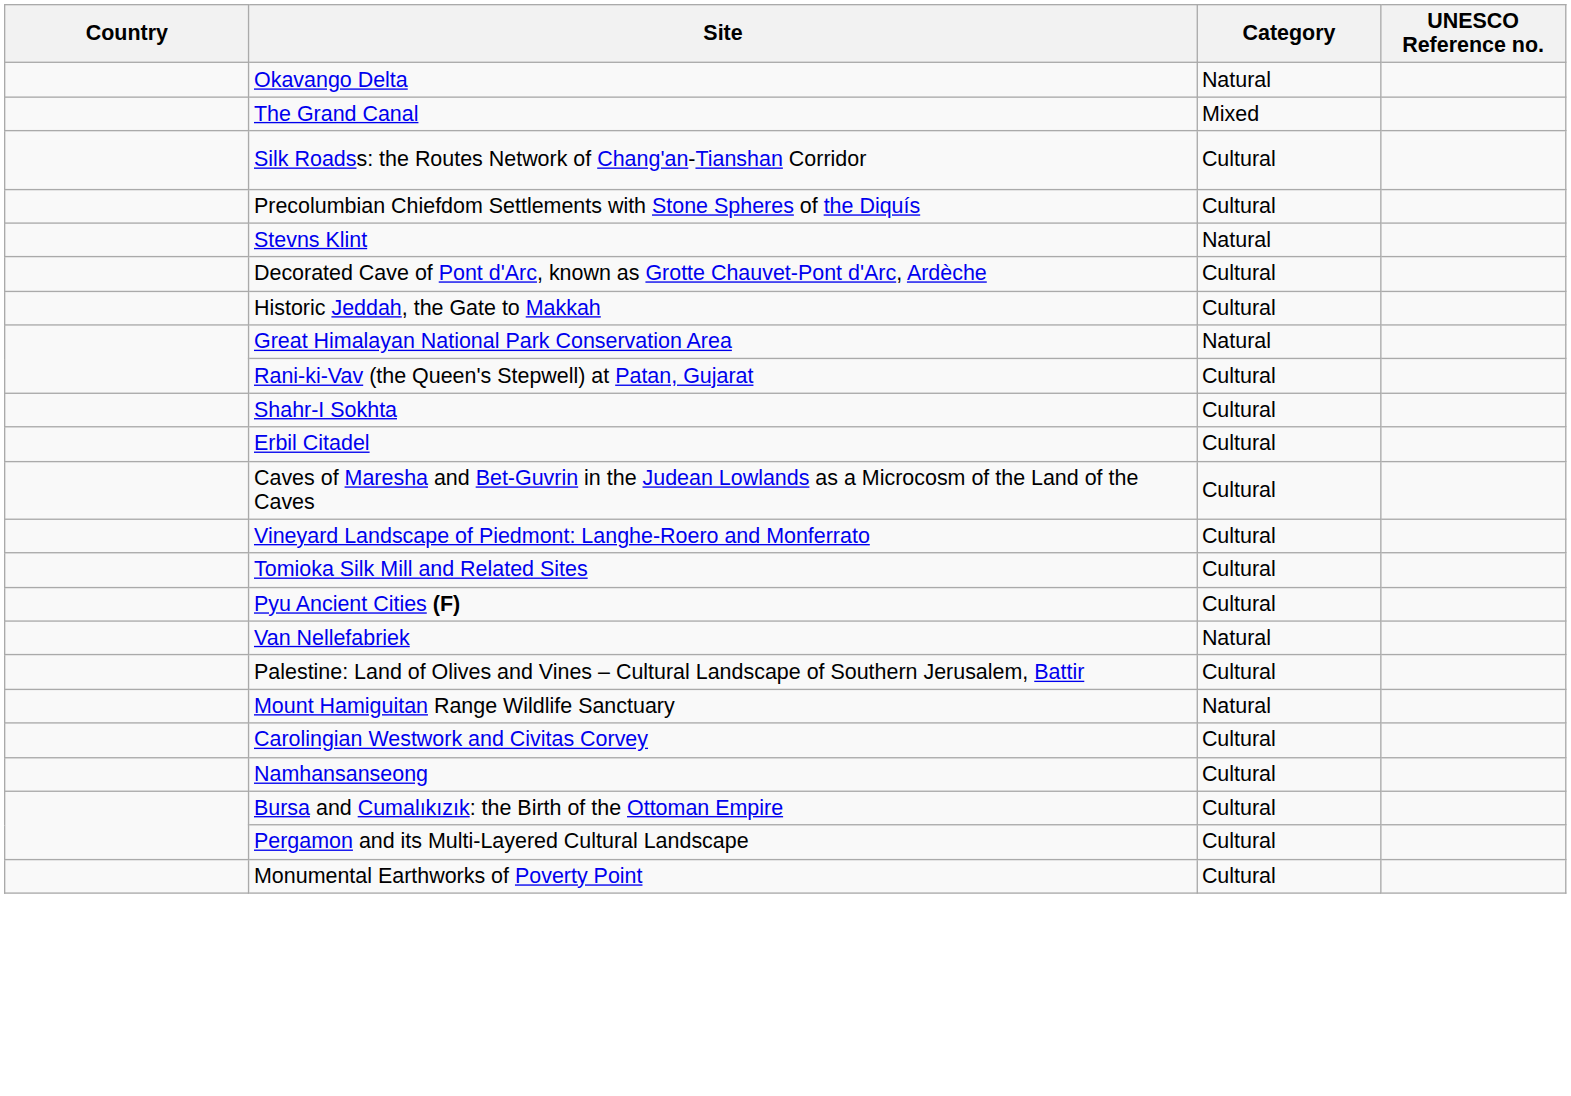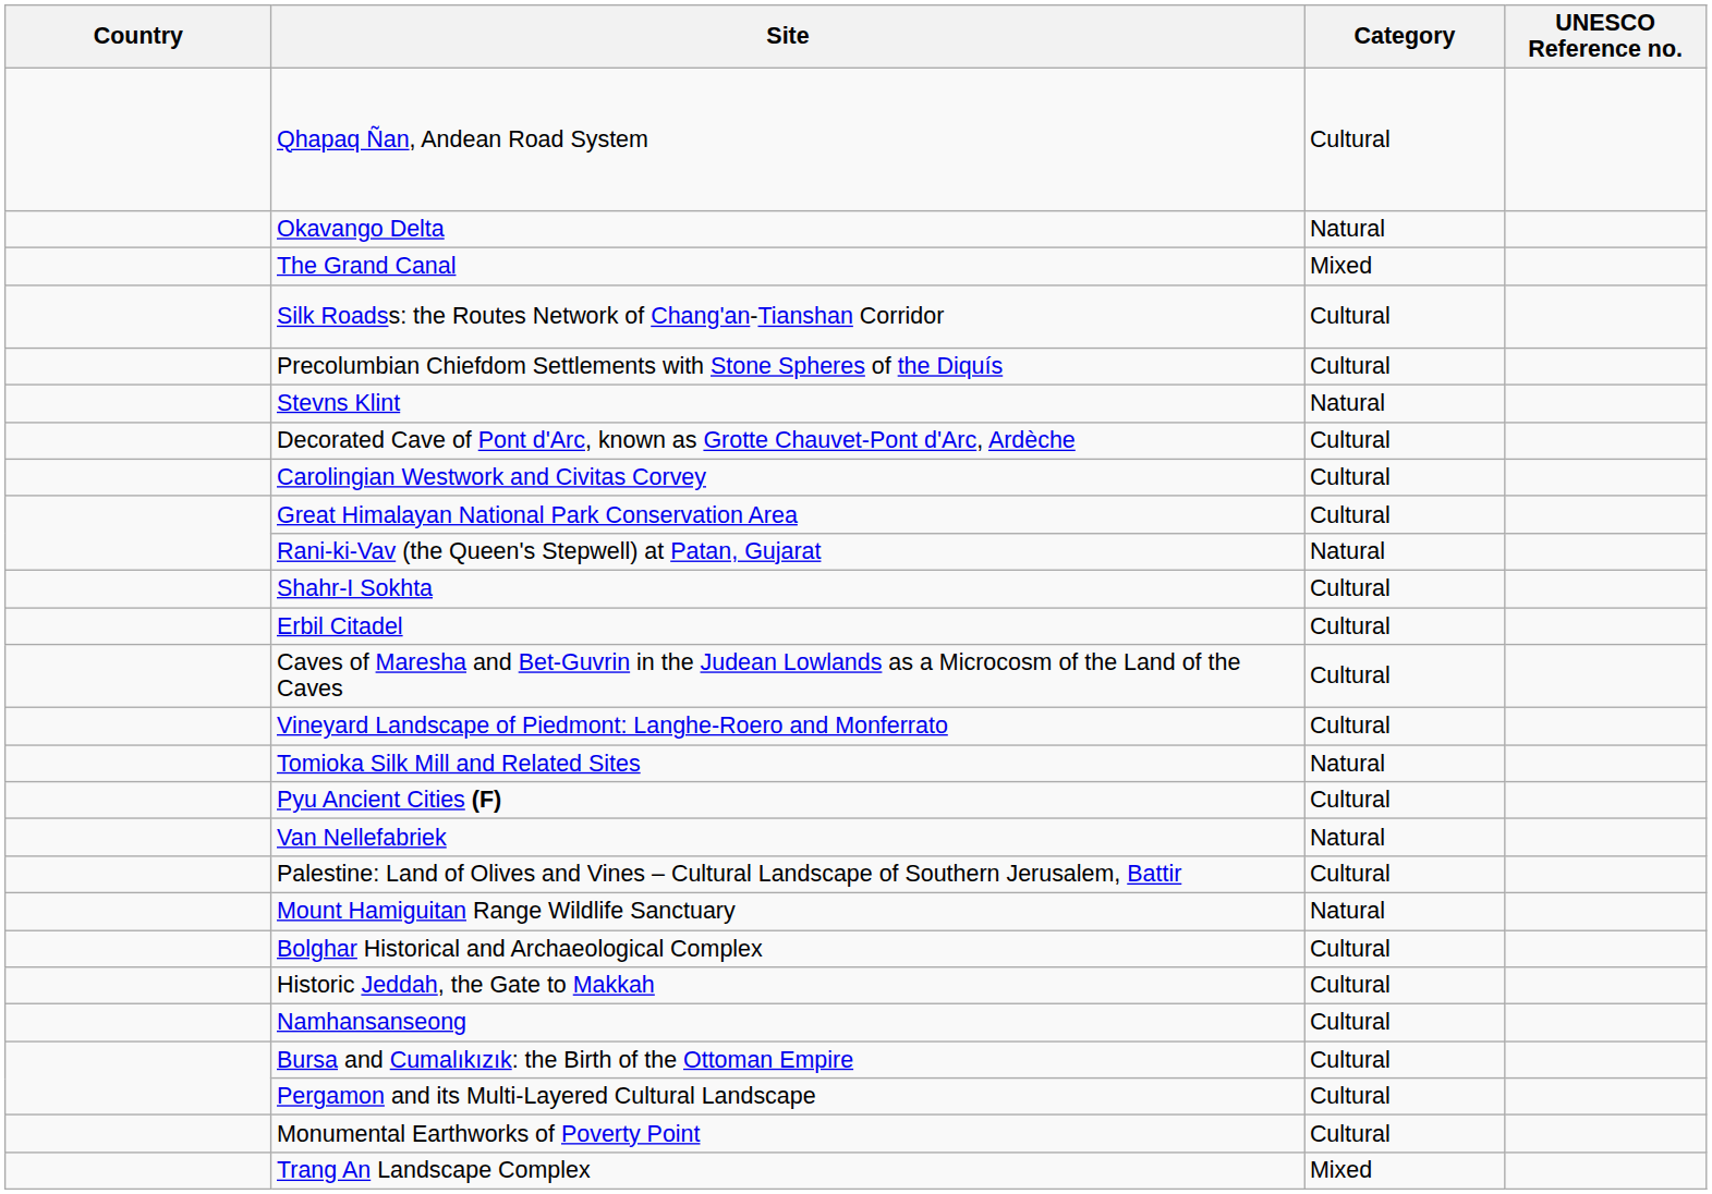 <table class="wikitable sortable" style="font-size:100%;">
 <tr>
 <th scope="col" width="175">Country</th>
 <th scope="col" width="700">Site</th>
 <th scope="col" width="130">Category</th>
 <th scope="col" width="130">UNESCO Reference no.</th>
+</tr>
+<tr>
+<td><br><br><br><br><br></td>
+<td><a href='#'>Qhapaq Ñan</a>, Andean Road System</td>
+<td>Cultural</td>
+<td></td>
 </tr>
 <tr>
 <td></td>
 <td><a href='#'>Okavango Delta</a></td>
 <td>Natural</td>
 <td></td>
 </tr>
 <tr>
 <td></td>
 <td><a href='#'>The Grand Canal</a></td>
 <td>Mixed</td>
 <td></td>
 </tr>
 <tr>
 <td><br><br></td>
 <td><a href='#'>Silk Roads</a>s: the Routes Network of <a href='#'>Chang'an</a>-<a href='#'>Tianshan</a> Corridor</td>
 <td>Cultural</td>
 <td></td>
 </tr>
 <tr>
 <td></td>
 <td>Precolumbian Chiefdom Settlements with <a href='#'>Stone Spheres</a> of <a href='#'>the Diquís</a></td>
 <td>Cultural</td>
 <td></td>
 </tr>
 <tr>
 <td></td>
 <td><a href='#'>Stevns Klint</a></td>
 <td>Natural</td>
 <td></td>
 </tr>
 <tr>
 <td></td>
 <td>Decorated Cave of <a href='#'>Pont d'Arc</a>, known as <a href='#'>Grotte Chauvet-Pont d'Arc</a>, <a href='#'>Ardèche</a></td>
 <td>Cultural</td>
 <td></td>
 </tr>
 <tr>
 <td></td>
-<td>Historic <a href='#'>Jeddah</a>, the Gate to <a href='#'>Makkah</a></td>
+<td><a href='#'>Carolingian Westwork and Civitas Corvey</a></td>
 <td>Cultural</td>
 <td></td>
 </tr>
 <tr>
 <td rowspan="2"></td>
 <td><a href='#'>Great Himalayan National Park Conservation Area</a></td>
-<td>Natural</td>
+<td>Cultural</td>
 <td></td>
 </tr>
 <tr>
 <td><a href='#'>Rani-ki-Vav</a> (the Queen's Stepwell) at <a href='#'>Patan, Gujarat</a></td>
-<td>Cultural</td>
+<td>Natural</td>
 <td></td>
 </tr>
 <tr>
 <td></td>
 <td><a href='#'>Shahr-I Sokhta</a></td>
 <td>Cultural</td>
 <td></td>
 </tr>
 <tr>
 <td></td>
 <td><a href='#'>Erbil Citadel</a></td>
 <td>Cultural</td>
 <td></td>
 </tr>
 <tr>
 <td></td>
 <td>Caves of <a href='#'>Maresha</a> and <a href='#'>Bet-Guvrin</a> in the <a href='#'>Judean Lowlands</a> as a Microcosm of the Land of the Caves</td>
 <td>Cultural</td>
 <td></td>
 </tr>
 <tr>
 <td></td>
 <td><a href='#'>Vineyard Landscape of Piedmont: Langhe-Roero and Monferrato</a></td>
 <td>Cultural</td>
 <td></td>
 </tr>
 <tr>
 <td></td>
 <td><a href='#'>Tomioka Silk Mill and Related Sites</a></td>
-<td>Cultural</td>
+<td>Natural</td>
 <td></td>
 </tr>
 <tr>
 <td></td>
 <td><a href='#'>Pyu Ancient Cities</a> <strong>(F)</strong></td>
 <td>Cultural</td>
 <td></td>
 </tr>
 <tr>
 <td></td>
 <td><a href='#'>Van Nellefabriek</a></td>
 <td>Natural</td>
 <td></td>
 </tr>
 <tr>
 <td></td>
 <td>Palestine: Land of Olives and Vines – Cultural Landscape of Southern Jerusalem, <a href='#'>Battir</a></td>
 <td>Cultural</td>
 <td></td>
 </tr>
 <tr>
 <td></td>
 <td><a href='#'>Mount Hamiguitan</a> Range Wildlife Sanctuary</td>
 <td>Natural</td>
 <td></td>
 </tr>
 <tr>
 <td></td>
-<td><a href='#'>Carolingian Westwork and Civitas Corvey</a></td>
+<td><a href='#'>Bolghar</a> Historical and Archaeological Complex</td>
+<td>Cultural</td>
+<td></td>
+</tr>
+<tr>
+<td></td>
+<td>Historic <a href='#'>Jeddah</a>, the Gate to <a href='#'>Makkah</a></td>
 <td>Cultural</td>
 <td></td>
 </tr>
 <tr>
 <td></td>
 <td><a href='#'>Namhansanseong</a></td>
 <td>Cultural</td>
 <td></td>
 </tr>
 <tr>
 <td rowspan="2"></td>
 <td><a href='#'>Bursa</a> and <a href='#'>Cumalıkızık</a>: the Birth of the <a href='#'>Ottoman Empire</a></td>
 <td>Cultural</td>
 <td></td>
 </tr>
 <tr>
 <td><a href='#'>Pergamon</a> and its Multi-Layered Cultural Landscape</td>
 <td>Cultural</td>
 <td></td>
 </tr>
 <tr>
 <td></td>
 <td>Monumental Earthworks of <a href='#'>Poverty Point</a></td>
 <td>Cultural</td>
 <td></td>
 </tr>
+<tr>
+<td></td>
+<td><a href='#'>Trang An</a> Landscape Complex</td>
+<td>Mixed</td>
+<td></td>
+</tr>
 </table>
